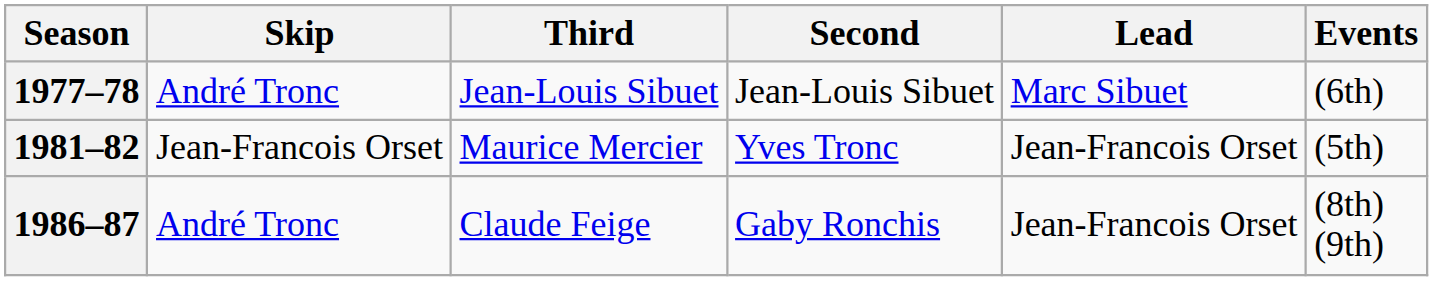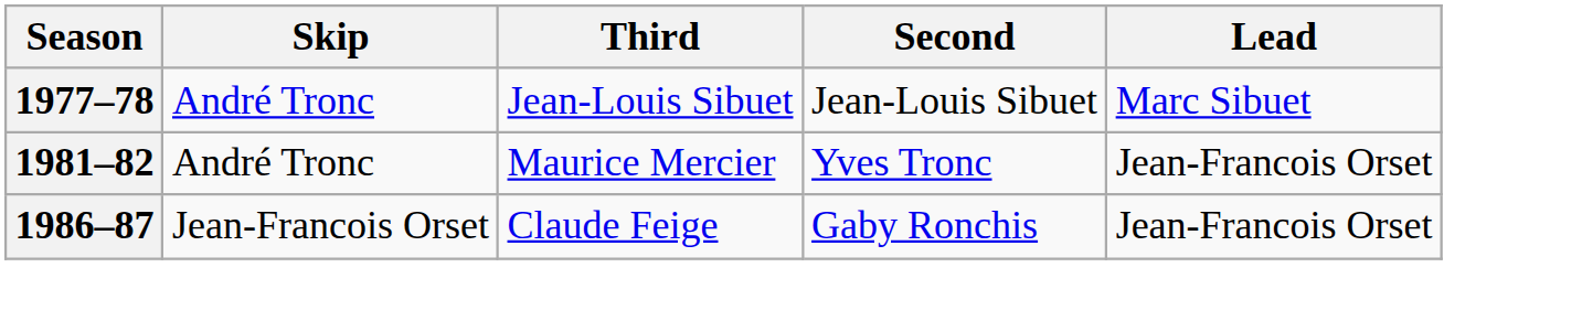 <table class="wikitable">
 <tr>
 <th scope="col">Season</th>
 <th scope="col">Skip</th>
 <th scope="col">Third</th>
 <th scope="col">Second</th>
 <th scope="col">Lead</th>
-<th scope="col">Events</th>
 </tr>
 <tr>
 <th scope="row">1977–78</th>
 <td><a href='#'>André Tronc</a></td>
 <td><a href='#'>Jean-Louis Sibuet</a></td>
 <td>Jean-Louis Sibuet</td>
 <td><a href='#'>Marc Sibuet</a></td>
-<td> (6th)</td>
 </tr>
 <tr>
 <th scope="row">1981–82</th>
-<td>Jean-Francois Orset</td>
+<td>André Tronc</td>
 <td><a href='#'>Maurice Mercier</a></td>
 <td><a href='#'>Yves Tronc</a></td>
 <td>Jean-Francois Orset</td>
-<td> (5th)</td>
 </tr>
 <tr>
 <th scope="row">1986–87</th>
-<td><a href='#'>André Tronc</a></td>
+<td>Jean-Francois Orset</td>
 <td><a href='#'>Claude Feige</a></td>
 <td><a href='#'>Gaby Ronchis</a></td>
 <td>Jean-Francois Orset</td>
-<td> (8th)<br> (9th)</td>
 </tr>
 </table>
